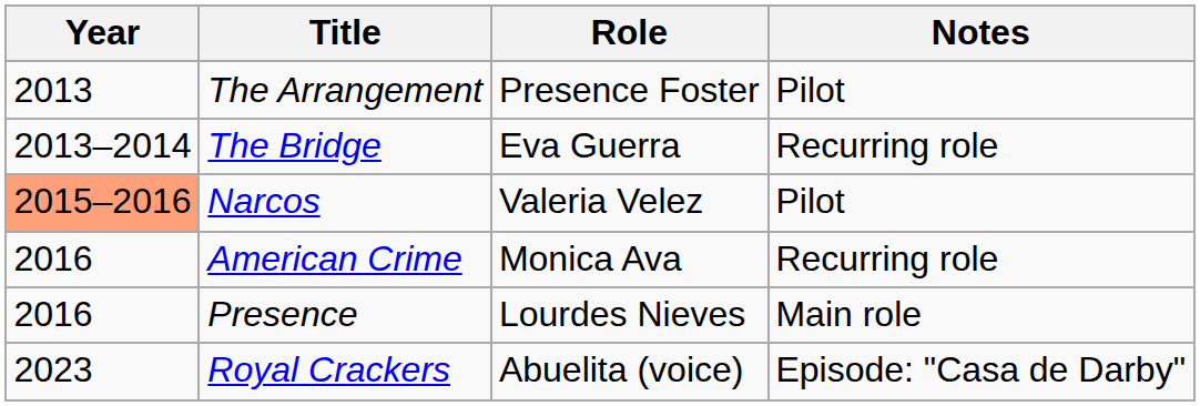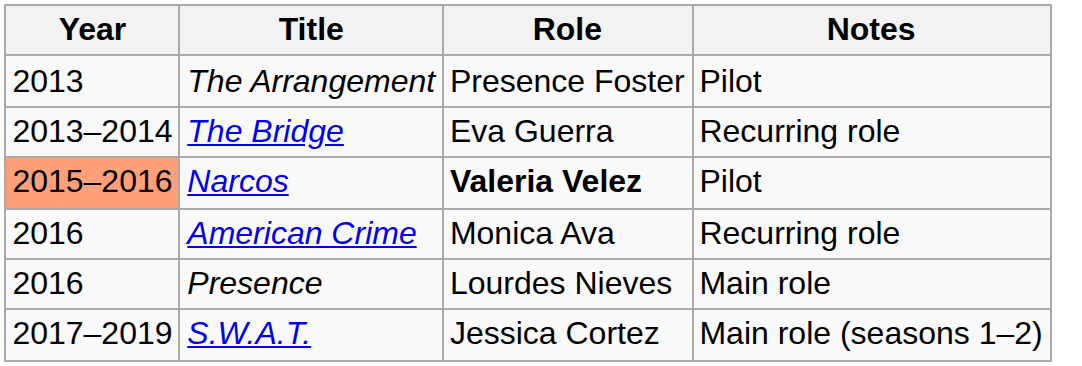 <table class="wikitable sortable">
 <tr>
 <th>Year</th>
 <th>Title</th>
 <th>Role</th>
 <th class="unsortable">Notes</th>
 </tr>
 <tr>
 <td>2013</td>
 <td data-sort-value="Arrangement, The"><em>The Arrangement</em></td>
 <td>Presence Foster</td>
 <td>Pilot</td>
 </tr>
 <tr>
 <td>2013–2014</td>
 <td data-sort-value="Bridge, The"><em><a href='#'>The Bridge</a></em></td>
 <td>Eva Guerra</td>
 <td>Recurring role</td>
 </tr>
 <tr>
 <td style="background: lightsalmon;">2015–2016</td>
 <td><em><a href='#'>Narcos</a></em></td>
-<td>Valeria Velez</td>
+<td><strong>Valeria Velez</strong></td>
 <td>Pilot</td>
 </tr>
 <tr>
 <td>2016</td>
 <td><em><a href='#'>American Crime</a></em></td>
 <td>Monica Ava</td>
 <td>Recurring role</td>
 </tr>
 <tr>
 <td>2016</td>
 <td><em>Presence</em></td>
 <td>Lourdes Nieves</td>
 <td>Main role</td>
 </tr>
 <tr>
-<td>2023</td>
-<td><em><a href='#'>Royal Crackers</a></em></td>
-<td>Abuelita (voice)</td>
-<td>Episode: "Casa de Darby"</td>
+<td>2017–2019</td>
+<td><em><a href='#'>S.W.A.T.</a></em></td>
+<td>Jessica Cortez</td>
+<td>Main role (seasons 1–2)</td>
 </tr>
 </table>
